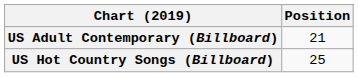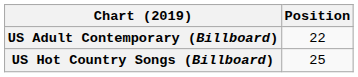 <table class="wikitable sortable plainrowheaders" style="text-align:center">
 <tr>
 <th scope="col">Chart (2019)</th>
 <th scope="col">Position</th>
 </tr>
 <tr>
 <th scope="row">US Adult Contemporary (<em>Billboard</em>)</th>
-<td>21</td>
+<td>22</td>
 </tr>
 <tr>
 <th scope="row">US Hot Country Songs (<em>Billboard</em>)</th>
 <td>25</td>
 </tr>
 </table>
